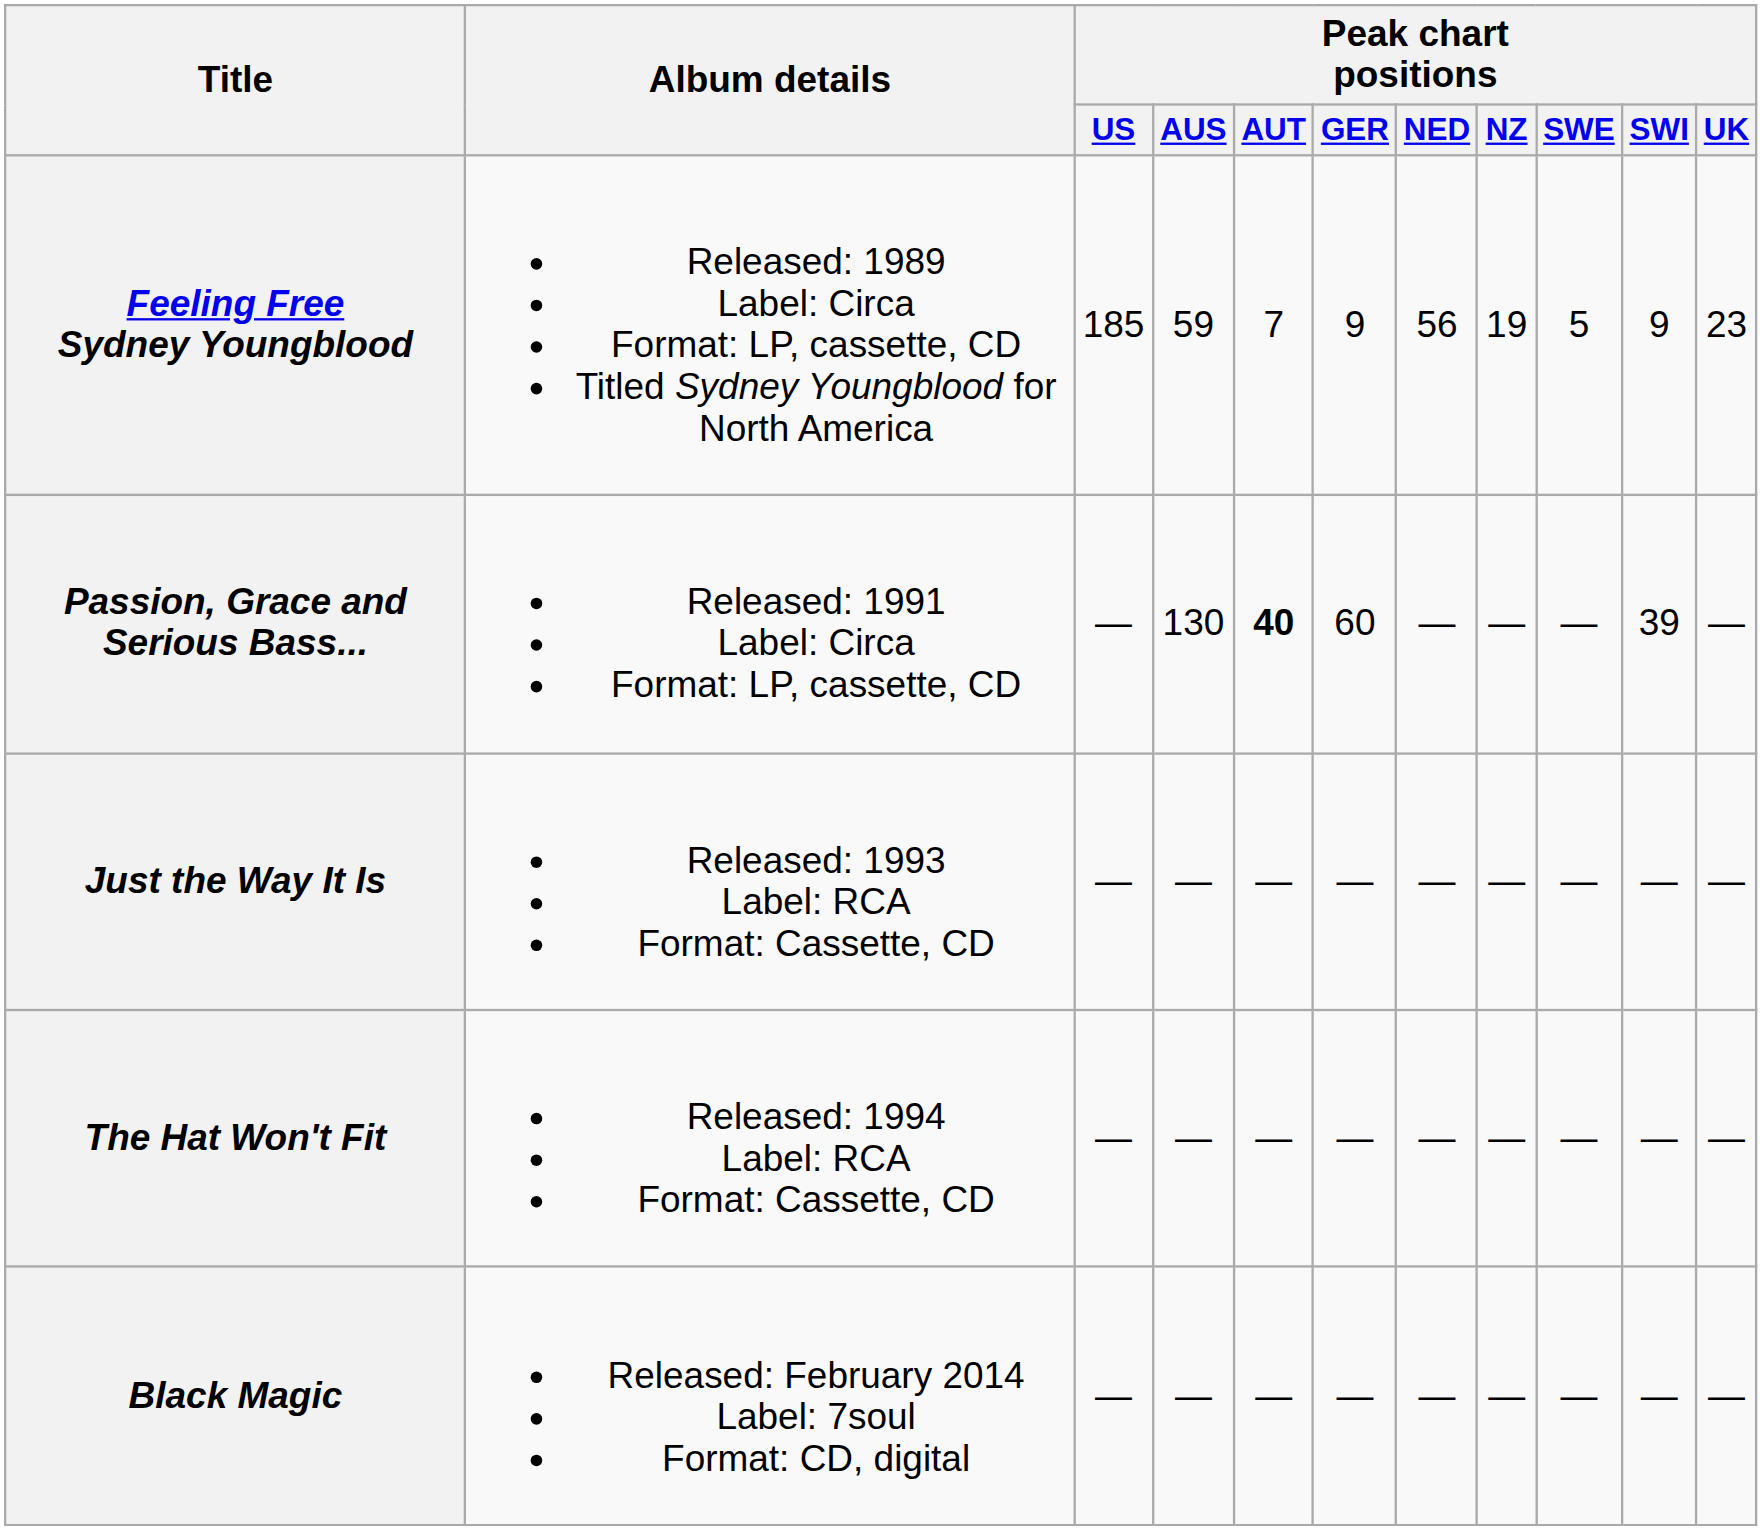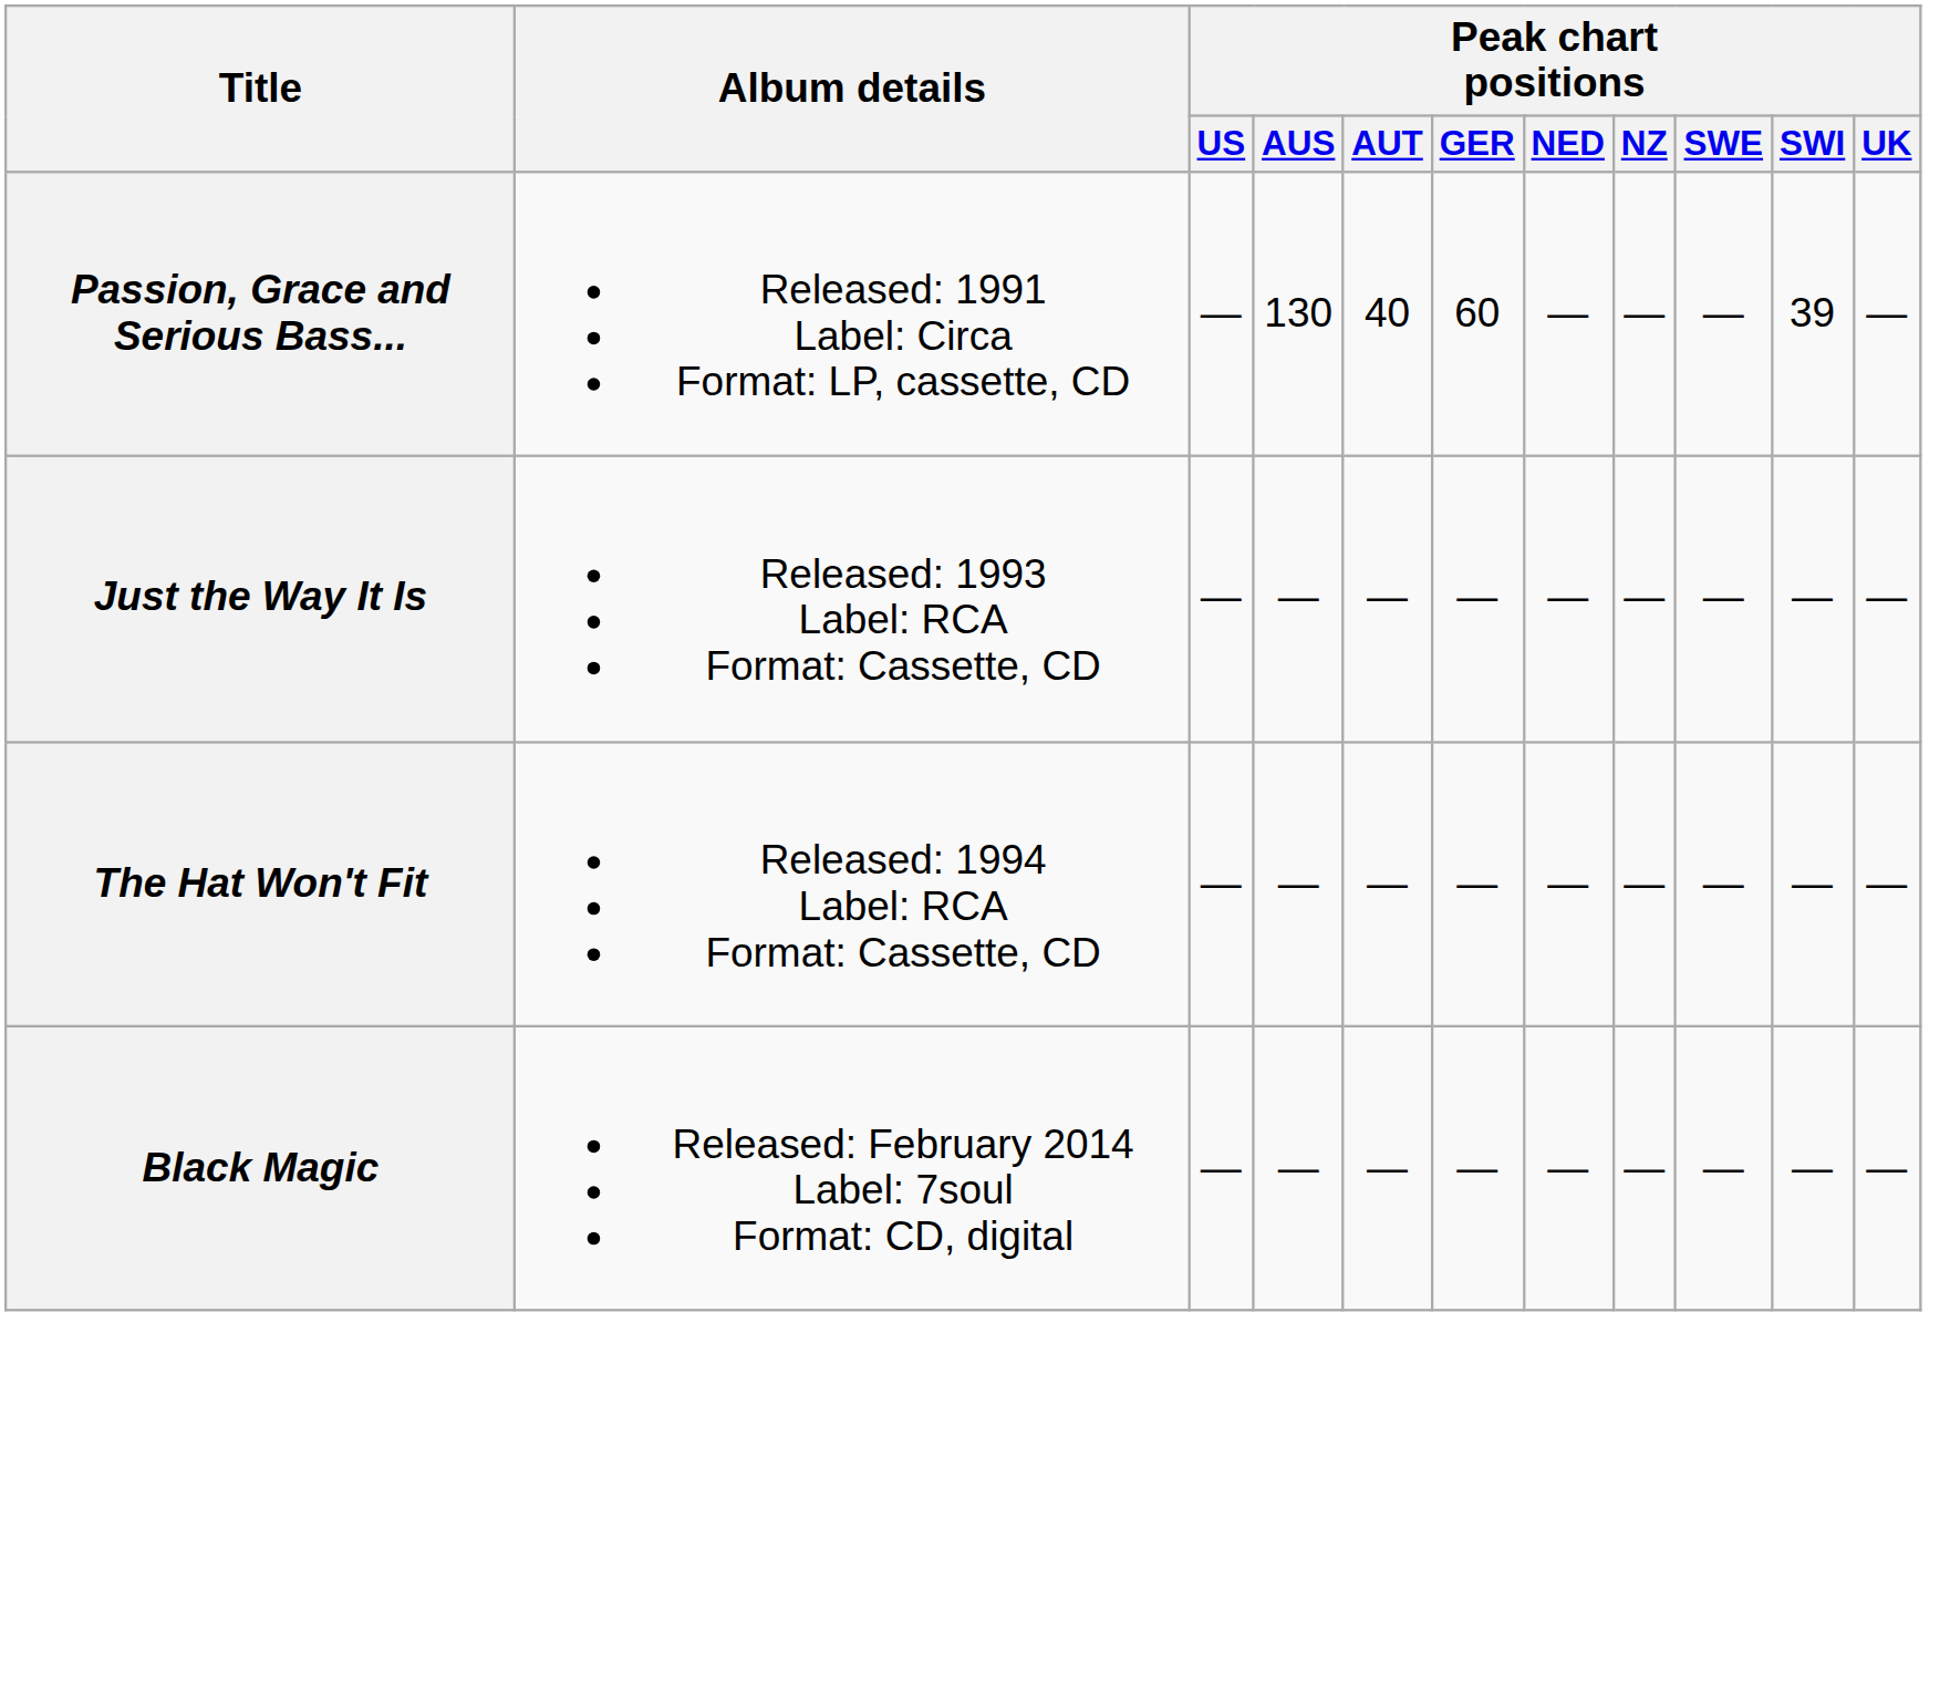 <table class="wikitable plainrowheaders" style="text-align:center;" border="1">
 <tr>
 <th scope="col" rowspan="2" style="width:12em;">Title</th>
 <th scope="col" rowspan="2" style="width:16em;">Album details</th>
 <th scope="col" colspan="9">Peak chart<br>positions</th>
 </tr>
 <tr>
 <th scope="col" style="font-size:85%"><a href='#'>US</a><br></th>
 <th scope="col" style="font-size:85%"><a href='#'>AUS</a><br></th>
 <th scope="col" style="font-size:85%"><a href='#'>AUT</a><br></th>
 <th scope="col" style="font-size:85%"><a href='#'>GER</a><br></th>
 <th scope="col" style="font-size:85%"><a href='#'>NED</a><br></th>
 <th scope="col" style="font-size:85%"><a href='#'>NZ</a><br></th>
 <th scope="col" style="font-size:85%"><a href='#'>SWE</a><br></th>
 <th scope="col" style="font-size:85%"><a href='#'>SWI</a><br></th>
 <th scope="col" style="font-size:85%"><a href='#'>UK</a><br></th>
 </tr>
 <tr>
-<th scope="row"><em><a href='#'>Feeling Free</a></em> <br><em>Sydney Youngblood</em></th>
-<td><br><ul><li>Released: 1989</li><li>Label: Circa</li><li>Format: LP, cassette, CD</li><li>Titled <em>Sydney Youngblood</em> for North America</li></ul></td>
-<td>185</td>
-<td>59</td>
-<td>7</td>
-<td>9</td>
-<td>56</td>
-<td>19</td>
-<td>5</td>
-<td>9</td>
-<td>23</td>
-</tr>
-<tr>
 <th scope="row"><em>Passion, Grace and Serious Bass...</em></th>
 <td><br><ul><li>Released: 1991</li><li>Label: Circa</li><li>Format: LP, cassette, CD</li></ul></td>
 <td>—</td>
 <td>130</td>
-<td><strong>40</strong></td>
+<td>40</td>
 <td>60</td>
 <td>—</td>
 <td>—</td>
 <td>—</td>
 <td>39</td>
 <td>—</td>
 </tr>
 <tr>
 <th scope="row"><em>Just the Way It Is</em></th>
 <td><br><ul><li>Released: 1993</li><li>Label: RCA</li><li>Format: Cassette, CD</li></ul></td>
 <td>—</td>
 <td>—</td>
 <td>—</td>
 <td>—</td>
 <td>—</td>
 <td>—</td>
 <td>—</td>
 <td>—</td>
 <td>—</td>
 </tr>
 <tr>
 <th scope="row"><em>The Hat Won't Fit</em></th>
 <td><br><ul><li>Released: 1994</li><li>Label: RCA</li><li>Format: Cassette, CD</li></ul></td>
 <td>—</td>
 <td>—</td>
 <td>—</td>
 <td>—</td>
 <td>—</td>
 <td>—</td>
 <td>—</td>
 <td>—</td>
 <td>—</td>
 </tr>
 <tr>
 <th scope="row"><em>Black Magic</em></th>
 <td><br><ul><li>Released: February 2014</li><li>Label: 7soul</li><li>Format: CD, digital</li></ul></td>
 <td>—</td>
 <td>—</td>
 <td>—</td>
 <td>—</td>
 <td>—</td>
 <td>—</td>
 <td>—</td>
 <td>—</td>
 <td>—</td>
 </tr>
 </table>
